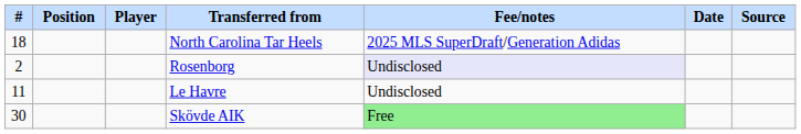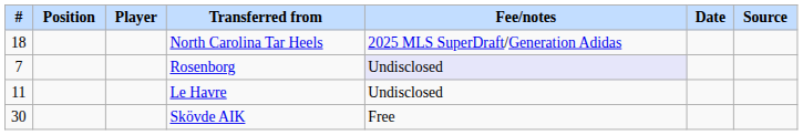 <table class="wikitable sortable" style="width:90%; text-align:center; font-size:95%; text-align:left;">
 <tr>
 <th style="background:#c2ddff;">#</th>
 <th style="background:#c2ddff;">Position</th>
 <th style="background:#c2ddff;">Player</th>
 <th style="background:#c2ddff;">Transferred from</th>
 <th style="background:#c2ddff;">Fee/notes</th>
 <th style="background:#c2ddff;">Date</th>
 <th style="background:#c2ddff;">Source</th>
 </tr>
 <tr>
 <td align=center>18</td>
 <td align=center></td>
 <td></td>
 <td> <a href='#'>North Carolina Tar Heels</a></td>
 <td><a href='#'>2025 MLS SuperDraft</a>/<a href='#'>Generation Adidas</a></td>
 <td></td>
 <td></td>
 </tr>
 <tr>
-<td align=center>2</td>
+<td align=center>7</td>
 <td align=center></td>
 <td></td>
 <td> <a href='#'>Rosenborg</a></td>
 <td style="background: lavender;">Undisclosed</td>
 <td></td>
 <td></td>
 </tr>
 <tr>
 <td align=center>11</td>
 <td align=center></td>
 <td></td>
 <td> <a href='#'>Le Havre</a></td>
 <td>Undisclosed</td>
 <td></td>
 <td></td>
 </tr>
 <tr>
 <td align=center>30</td>
 <td align=center></td>
 <td></td>
 <td> <a href='#'>Skövde AIK</a></td>
-<td style="background: lightgreen;">Free</td>
+<td>Free</td>
 <td></td>
 <td></td>
 </tr>
 </table>
